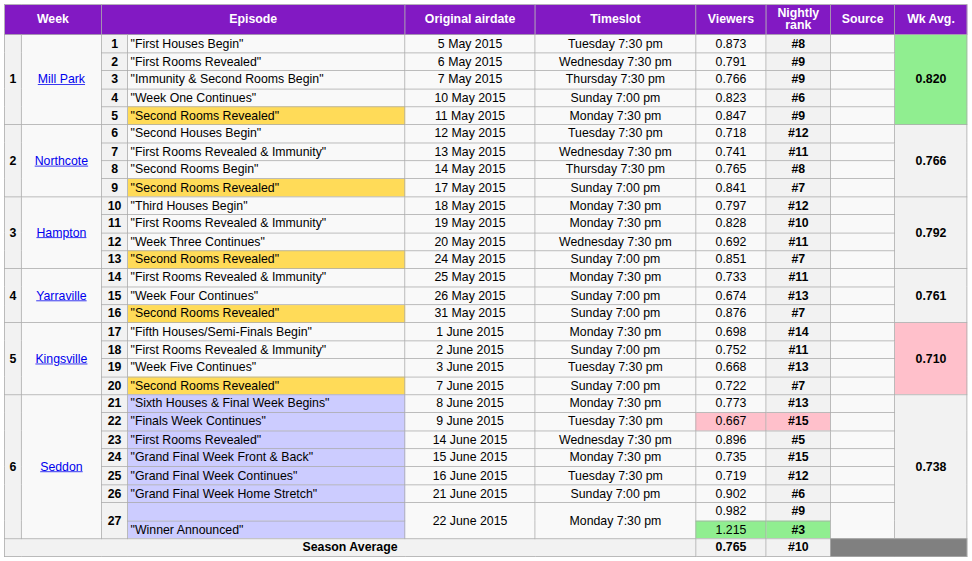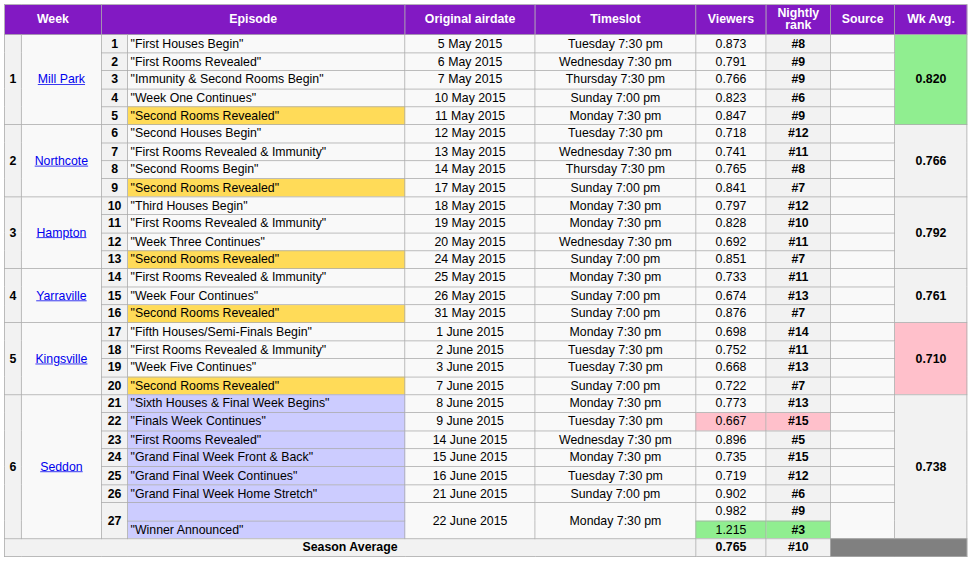 <table class="wikitable plainrowheaders" style="text-align:center; line-height:16px; width:99%;">
 <tr>
 <th colspan="2" style="background:#8219C3; color:white;">Week</th>
 <th style="background:#8219C3; color:white;" colspan="2">Episode</th>
 <th style="background:#8219C3; color:white;">Original airdate</th>
 <th style="background:#8219C3; color:white;">Timeslot</th>
 <th style="background:#8219C3; color:white;">Viewers<br><small></small></th>
 <th style="background:#8219C3; color:white;">Nightly<br>rank</th>
 <th style="background:#8219C3; color:white;">Source</th>
 <th style="background:#8219C3; color:white;">Wk Avg.<br><small></small></th>
 </tr>
 <tr>
 <th rowspan="5">1</th>
 <td rowspan="5"><a href='#'>Mill Park</a></td>
 <th>1</th>
 <td scope="row" style="text-align:left">"First Houses Begin"</td>
 <td scope="row" style="text-align:center">5 May 2015</td>
 <td>Tuesday 7:30 pm</td>
 <td>0.873</td>
 <th>#8</th>
 <td></td>
 <td rowspan="5" bgcolor="lightgreen"><strong>0.820</strong></td>
 </tr>
 <tr>
 <th>2</th>
 <td scope="row" style="text-align:left">"First Rooms Revealed"</td>
 <td scope="row" style="text-align:center">6 May 2015</td>
 <td>Wednesday 7:30 pm</td>
 <td>0.791</td>
 <th>#9</th>
 <td></td>
 </tr>
 <tr>
 <th>3</th>
 <td scope="row" style="text-align:left">"Immunity & Second Rooms Begin"</td>
 <td scope="row" style="text-align:center">7 May 2015</td>
 <td>Thursday 7:30 pm</td>
 <td>0.766</td>
 <th>#9</th>
 <td></td>
 </tr>
 <tr>
 <th>4</th>
 <td scope="row" style="text-align:left">"Week One Continues"</td>
 <td scope="row" style="text-align:center">10 May 2015</td>
 <td>Sunday 7:00 pm</td>
 <td>0.823</td>
 <th>#6</th>
 <td></td>
 </tr>
 <tr>
 <th>5</th>
 <td scope="row" style="text-align:left; background:#FFDB58">"Second Rooms Revealed"</td>
 <td scope="row" style="text-align:center">11 May 2015</td>
 <td>Monday 7:30 pm</td>
 <td>0.847</td>
 <th>#9</th>
 <td></td>
 </tr>
 <tr>
 <th rowspan="4">2</th>
 <td rowspan="4"><a href='#'>Northcote</a></td>
 <th>6</th>
 <td scope="row" style="text-align:left">"Second Houses Begin"</td>
 <td scope="row" style="text-align:center">12 May 2015</td>
 <td>Tuesday 7:30 pm</td>
 <td>0.718</td>
 <th>#12</th>
 <td></td>
 <th rowspan="4">0.766</th>
 </tr>
 <tr>
 <th>7</th>
 <td scope="row" style="text-align:left">"First Rooms Revealed & Immunity"</td>
 <td scope="row" style="text-align:center">13 May 2015</td>
 <td>Wednesday 7:30 pm</td>
 <td>0.741</td>
 <th>#11</th>
 <td></td>
 </tr>
 <tr>
 <th>8</th>
 <td scope="row" style="text-align:left">"Second Rooms Begin"</td>
 <td scope="row" style="text-align:center">14 May 2015</td>
 <td>Thursday 7:30 pm</td>
 <td>0.765</td>
 <th>#8</th>
 <td></td>
 </tr>
 <tr>
 <th>9</th>
 <td scope="row" style="text-align:left; background:#FFDB58">"Second Rooms Revealed"</td>
 <td scope="row" style="text-align:center">17 May 2015</td>
 <td>Sunday 7:00 pm</td>
 <td>0.841</td>
 <th>#7</th>
 <td></td>
 </tr>
 <tr>
 <th rowspan="4">3</th>
 <td rowspan="4"><a href='#'>Hampton</a></td>
 <th>10</th>
 <td scope="row" style="text-align:left">"Third Houses Begin"</td>
 <td scope="row" style="text-align:center">18 May 2015</td>
 <td>Monday 7:30 pm</td>
 <td>0.797</td>
 <th>#12</th>
 <td></td>
 <th rowspan="4">0.792</th>
 </tr>
 <tr>
 <th>11</th>
 <td scope="row" style="text-align:left">"First Rooms Revealed & Immunity"</td>
 <td scope="row" style="text-align:center">19 May 2015</td>
 <td>Monday 7:30 pm</td>
 <td>0.828</td>
 <th>#10</th>
 <td></td>
 </tr>
 <tr>
 <th>12</th>
 <td scope="row" style="text-align:left">"Week Three Continues"</td>
 <td scope="row" style="text-align:center">20 May 2015</td>
 <td>Wednesday 7:30 pm</td>
 <td>0.692</td>
 <th>#11</th>
 <td></td>
 </tr>
 <tr>
 <th>13</th>
 <td scope="row" style="text-align:left; background:#FFDB58">"Second Rooms Revealed"</td>
 <td scope="row" style="text-align:center">24 May 2015</td>
 <td>Sunday 7:00 pm</td>
 <td>0.851</td>
 <th>#7</th>
 <td></td>
 </tr>
 <tr>
 <th rowspan="3">4</th>
 <td rowspan="3"><a href='#'>Yarraville</a></td>
 <th>14</th>
 <td scope="row" style="text-align:left">"First Rooms Revealed & Immunity"</td>
 <td scope="row" style="text-align:center">25 May 2015</td>
 <td>Monday 7:30 pm</td>
 <td>0.733</td>
 <th>#11</th>
 <td></td>
 <th rowspan="3">0.761</th>
 </tr>
 <tr>
 <th>15</th>
 <td scope="row" style="text-align:left">"Week Four Continues"</td>
 <td scope="row" style="text-align:center">26 May 2015</td>
 <td>Sunday 7:00 pm</td>
 <td>0.674</td>
 <th>#13</th>
 <td></td>
 </tr>
 <tr>
 <th>16</th>
 <td scope="row" style="text-align:left; background:#FFDB58">"Second Rooms Revealed"</td>
 <td scope="row" style="text-align:center">31 May 2015</td>
 <td>Sunday 7:00 pm</td>
 <td>0.876</td>
 <th>#7</th>
 <td></td>
 </tr>
 <tr>
 <th rowspan="4">5</th>
 <td rowspan="4"><a href='#'>Kingsville</a></td>
 <th>17</th>
 <td scope="row" style="text-align:left">"Fifth Houses/Semi-Finals Begin"</td>
 <td scope="row" style="text-align:center">1 June 2015</td>
 <td>Monday 7:30 pm</td>
 <td>0.698</td>
 <th>#14</th>
 <td></td>
 <td bgcolor="pink" rowspan="4"><strong>0.710</strong></td>
 </tr>
 <tr>
 <th>18</th>
 <td scope="row" style="text-align:left">"First Rooms Revealed & Immunity"</td>
 <td scope="row" style="text-align:center">2 June 2015</td>
-<td>Sunday 7:00 pm</td>
+<td>Tuesday 7:30 pm</td>
 <td>0.752</td>
 <th>#11</th>
 <td></td>
 </tr>
 <tr>
 <th>19</th>
 <td scope="row" style="text-align:left">"Week Five Continues"</td>
 <td scope="row" style="text-align:center">3 June 2015</td>
 <td>Tuesday 7:30 pm</td>
 <td>0.668</td>
 <th>#13</th>
 <td></td>
 </tr>
 <tr>
 <th>20</th>
 <td scope="row" style="text-align:left; background:#FFDB58">"Second Rooms Revealed"</td>
 <td scope="row" style="text-align:center">7 June 2015</td>
 <td>Sunday 7:00 pm</td>
 <td>0.722</td>
 <th>#7</th>
 <td></td>
 </tr>
 <tr>
 <th rowspan="8">6</th>
 <td rowspan="8"><a href='#'>Seddon</a></td>
 <th>21</th>
 <td scope="row" style="text-align:left; background:#CCCCFF">"Sixth Houses & Final Week Begins"</td>
 <td scope="row" style="text-align:center">8 June 2015</td>
 <td>Monday 7:30 pm</td>
 <td>0.773</td>
 <th>#13</th>
 <td></td>
 <th rowspan="8">0.738</th>
 </tr>
 <tr>
 <th>22</th>
 <td scope="row" style="text-align:left; background:#CCCCFF">"Finals Week Continues"</td>
 <td scope="row" style="text-align:center">9 June 2015</td>
 <td>Tuesday 7:30 pm</td>
 <td bgcolor="pink">0.667</td>
 <td bgcolor="pink"><strong>#15</strong></td>
 <td></td>
 </tr>
 <tr>
 <th>23</th>
 <td scope="row" style="text-align:left; background:#CCCCFF">"First Rooms Revealed"</td>
 <td scope="row" style="text-align:center">14 June 2015</td>
 <td>Wednesday 7:30 pm</td>
 <td>0.896</td>
 <th>#5</th>
 <td></td>
 </tr>
 <tr>
 <th>24</th>
 <td rowspan="1" scope="row" style="text-align:left; background:#CCCCFF">"Grand Final Week Front & Back"</td>
 <td scope="row" style="text-align:center">15 June 2015</td>
 <td>Monday 7:30 pm</td>
 <td>0.735</td>
 <th>#15</th>
 <td></td>
 </tr>
 <tr>
 <th>25</th>
 <td rowspan="1" scope="row" style="text-align:left; background:#CCCCFF">"Grand Final Week Continues"</td>
 <td scope="row" style="text-align:center">16 June 2015</td>
 <td>Tuesday 7:30 pm</td>
 <td>0.719</td>
 <th>#12</th>
 <td></td>
 </tr>
 <tr>
 <th>26</th>
 <td scope="row" style="text-align:left; background:#CCCCFF">"Grand Final Week Home Stretch"</td>
 <td scope="row" style="text-align:center">21 June 2015</td>
 <td>Sunday 7:00 pm</td>
 <td>0.902</td>
 <th>#6</th>
 <td></td>
 </tr>
 <tr>
 <th rowspan="2">27</th>
 <td scope="row" style="text-align:left; background:#CCCCFF"></td>
 <td rowspan="2" scope="row" style="text-align:center">22 June 2015</td>
 <td rowspan="2">Monday 7:30 pm</td>
 <td>0.982</td>
 <th>#9</th>
 <td rowspan="2"></td>
 </tr>
 <tr>
 <td scope="row" style="text-align:left; background:#CCCCFF">"Winner Announced"</td>
 <td bgcolor="lightgreen">1.215</td>
 <td bgcolor="lightgreen"><strong>#3</strong></td>
 </tr>
 <tr>
 <th colspan=6>Season Average</th>
 <th>0.765</th>
 <th>#10</th>
 <td colspan="2" bgcolor="grey"></td>
 </tr>
 </table>
